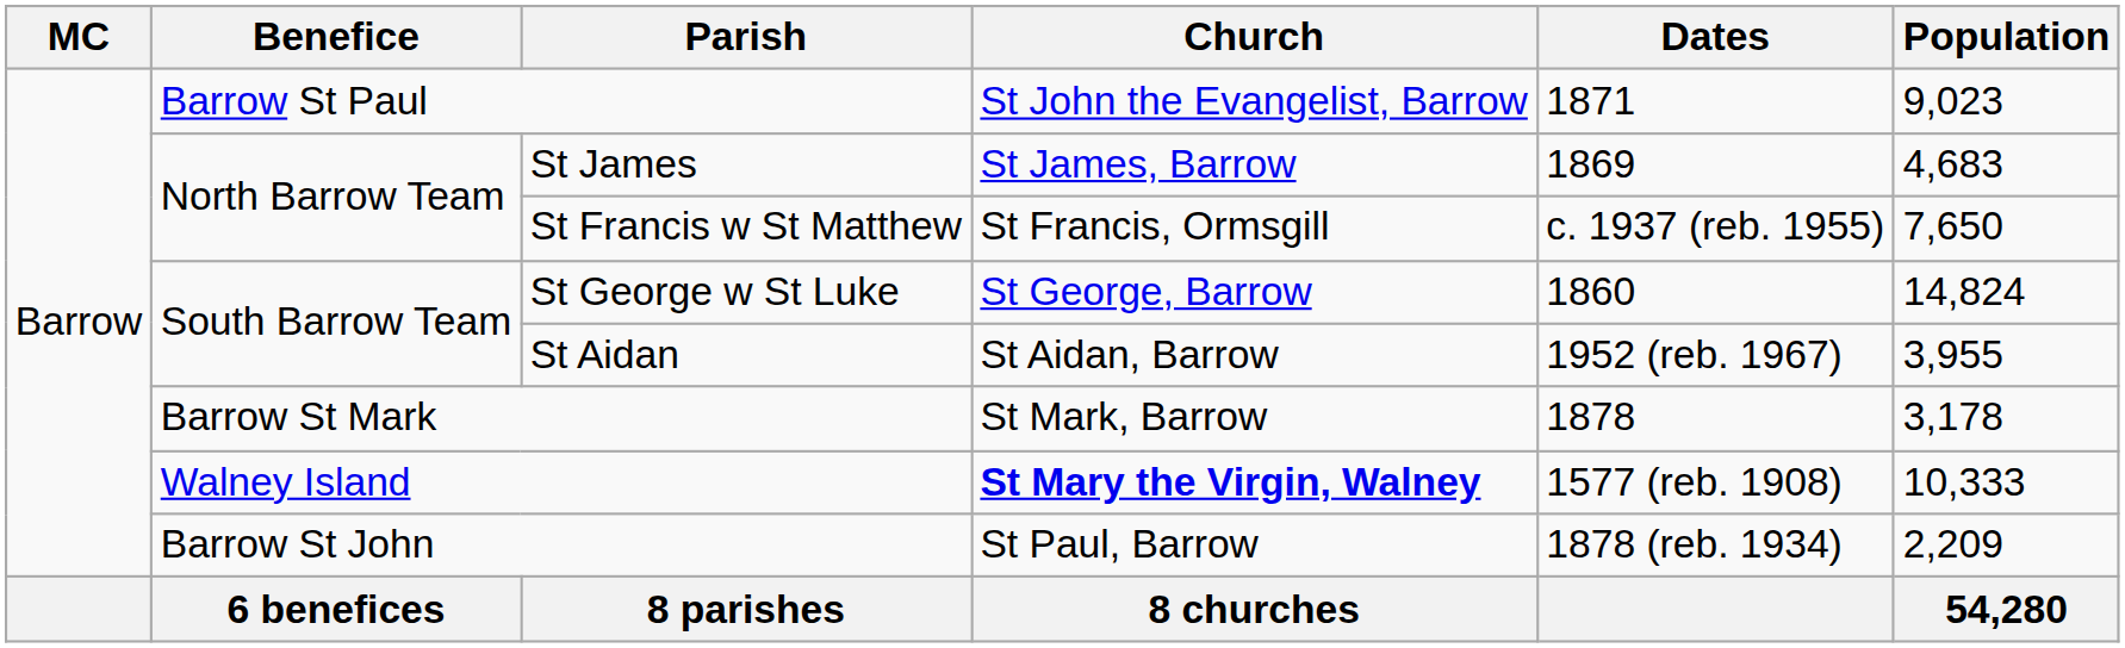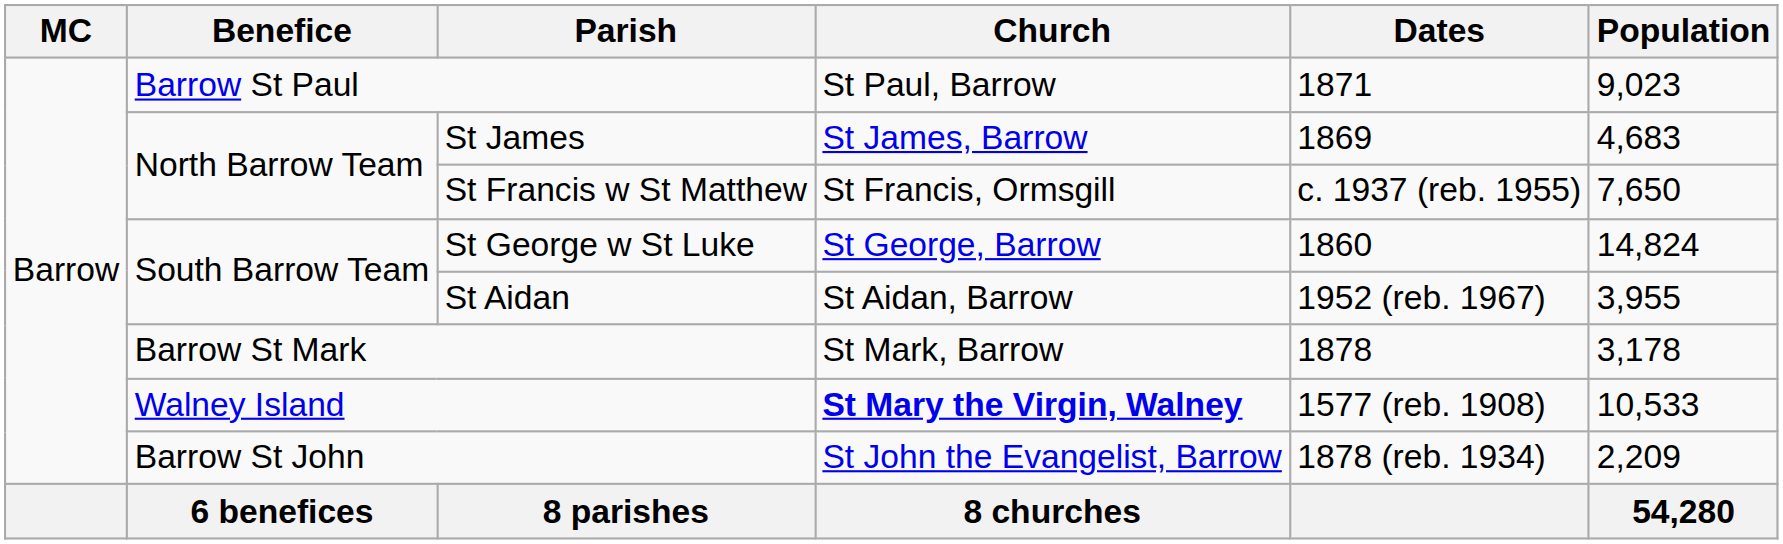 <table class="wikitable">
 <tr>
 <th>MC</th>
 <th>Benefice</th>
 <th>Parish</th>
 <th>Church</th>
 <th>Dates</th>
 <th>Population</th>
 </tr>
 <tr>
 <td rowspan="8">Barrow</td>
 <td colspan="2"><a href='#'>Barrow</a> St Paul</td>
-<td><a href='#'>St John the Evangelist, Barrow</a></td>
+<td>St Paul, Barrow</td>
 <td>1871</td>
 <td>9,023</td>
 </tr>
 <tr>
 <td rowspan="2">North Barrow Team</td>
 <td>St James</td>
 <td><a href='#'>St James, Barrow</a></td>
 <td>1869</td>
 <td>4,683</td>
 </tr>
 <tr>
 <td>St Francis w St Matthew</td>
 <td>St Francis, Ormsgill</td>
 <td>c. 1937 (reb. 1955)</td>
 <td>7,650</td>
 </tr>
 <tr>
 <td rowspan="2">South Barrow Team</td>
 <td>St George w St Luke</td>
 <td><a href='#'>St George, Barrow</a></td>
 <td>1860</td>
 <td>14,824</td>
 </tr>
 <tr>
 <td>St Aidan</td>
 <td>St Aidan, Barrow</td>
 <td>1952 (reb. 1967)</td>
 <td>3,955</td>
 </tr>
 <tr>
 <td colspan="2">Barrow St Mark</td>
 <td>St Mark, Barrow</td>
 <td>1878</td>
 <td>3,178</td>
 </tr>
 <tr>
 <td colspan="2"><a href='#'>Walney Island</a></td>
 <td><strong><a href='#'>St Mary the Virgin, Walney</a></strong></td>
 <td>1577 (reb. 1908)</td>
-<td>10,333</td>
+<td>10,533</td>
 </tr>
 <tr>
 <td colspan="2">Barrow St John</td>
-<td>St Paul, Barrow</td>
+<td><a href='#'>St John the Evangelist, Barrow</a></td>
 <td>1878 (reb. 1934)</td>
 <td>2,209</td>
 </tr>
 <tr>
 <th></th>
 <th>6 benefices</th>
 <th>8 parishes</th>
 <th>8 churches</th>
 <th></th>
 <th>54,280</th>
 </tr>
 </table>
